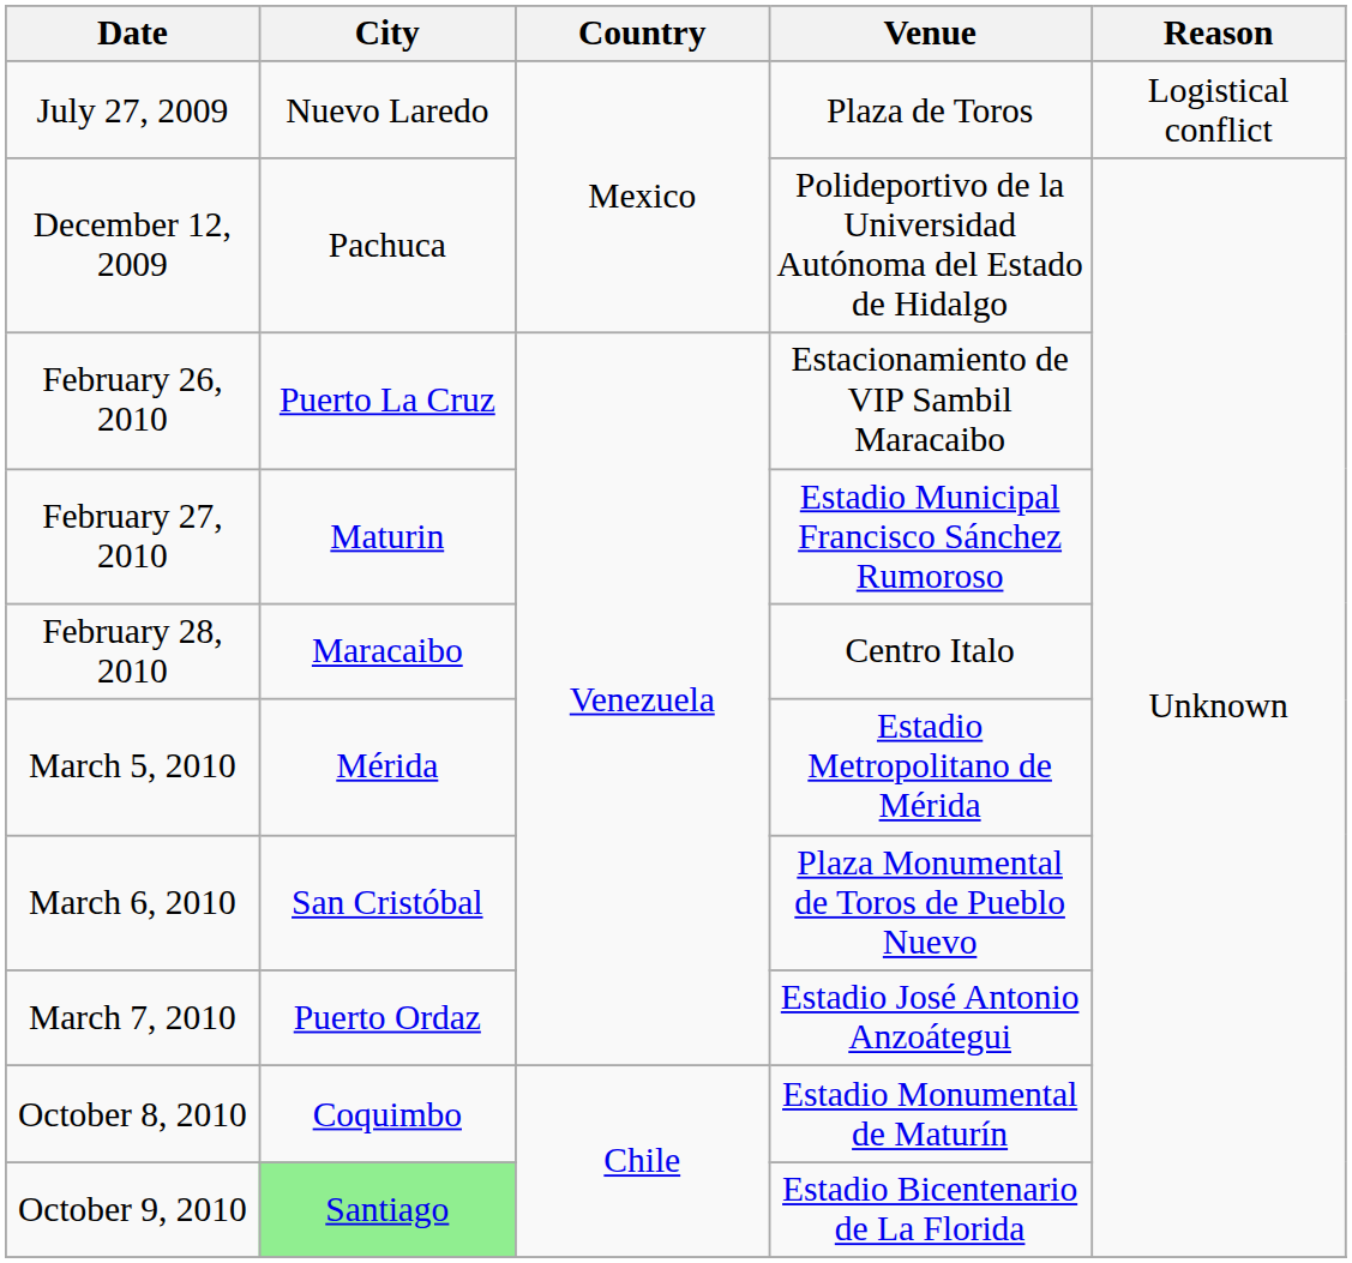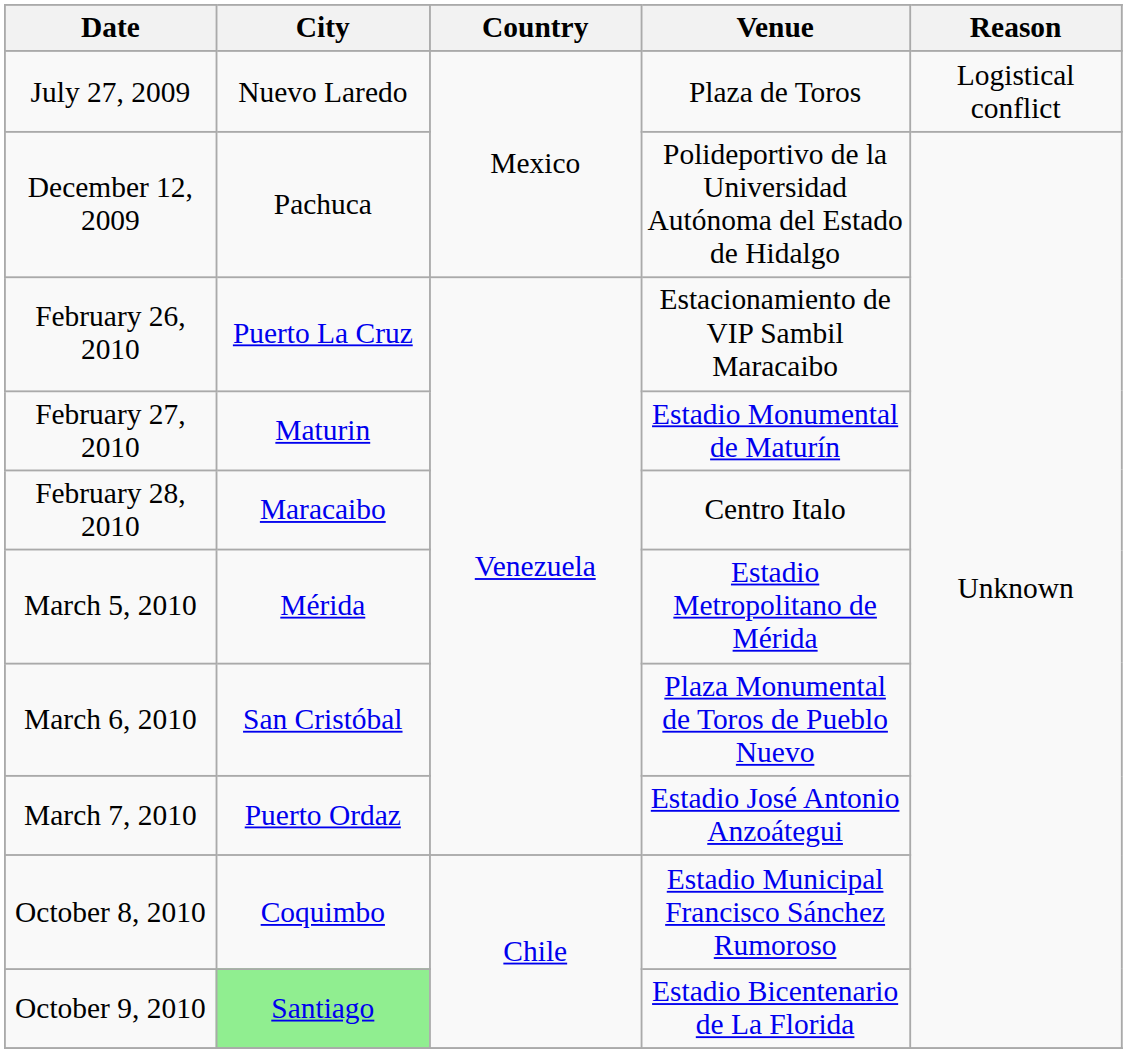 <table class="wikitable plainrowheaders" style="text-align:center;">
 <tr>
 <th style="width:180px;">Date</th>
 <th style="width:180px;">City</th>
 <th style="width:180px;">Country</th>
 <th style="width:195px;">Venue</th>
 <th style="width:185px;">Reason</th>
 </tr>
 <tr>
 <td>July 27, 2009</td>
 <td>Nuevo Laredo</td>
 <td rowspan="2">Mexico</td>
 <td>Plaza de Toros</td>
 <td>Logistical conflict</td>
 </tr>
 <tr>
 <td>December 12, 2009</td>
 <td>Pachuca</td>
 <td>Polideportivo de la Universidad Autónoma del Estado de Hidalgo</td>
 <td rowspan="9">Unknown</td>
 </tr>
 <tr>
 <td>February 26, 2010</td>
 <td><a href='#'>Puerto La Cruz</a></td>
 <td rowspan="6"><a href='#'>Venezuela</a></td>
 <td>Estacionamiento de VIP Sambil Maracaibo</td>
 </tr>
 <tr>
 <td>February 27, 2010</td>
 <td><a href='#'>Maturin</a></td>
-<td><a href='#'>Estadio Municipal Francisco Sánchez Rumoroso</a></td>
+<td><a href='#'>Estadio Monumental de Maturín</a></td>
 </tr>
 <tr>
 <td>February 28, 2010</td>
 <td><a href='#'>Maracaibo</a></td>
 <td>Centro Italo</td>
 </tr>
 <tr>
 <td>March 5, 2010</td>
 <td><a href='#'>Mérida</a></td>
 <td><a href='#'>Estadio Metropolitano de Mérida</a></td>
 </tr>
 <tr>
 <td>March 6, 2010</td>
 <td><a href='#'>San Cristóbal</a></td>
 <td><a href='#'>Plaza Monumental de Toros de Pueblo Nuevo</a></td>
 </tr>
 <tr>
 <td>March 7, 2010</td>
 <td><a href='#'>Puerto Ordaz</a></td>
 <td><a href='#'>Estadio José Antonio Anzoátegui</a></td>
 </tr>
 <tr>
 <td>October 8, 2010</td>
 <td><a href='#'>Coquimbo</a></td>
 <td rowspan="2"><a href='#'>Chile</a></td>
-<td><a href='#'>Estadio Monumental de Maturín</a></td>
+<td><a href='#'>Estadio Municipal Francisco Sánchez Rumoroso</a></td>
 </tr>
 <tr>
 <td>October 9, 2010</td>
 <td style="background: lightgreen;"><a href='#'>Santiago</a></td>
 <td><a href='#'>Estadio Bicentenario de La Florida</a></td>
 </tr>
 <tr>
 </tr>
 </table>
